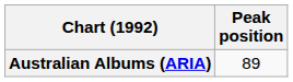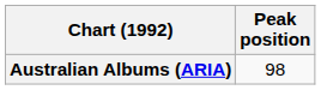 <table class="wikitable plainrowheaders" style="text-align:center">
 <tr>
 <th scope="col">Chart (1992)</th>
 <th scope="col">Peak<br>position</th>
 </tr>
 <tr>
 <th scope="row">Australian Albums (<a href='#'>ARIA</a>)</th>
-<td>89</td>
+<td>98</td>
 </tr>
 </table>
